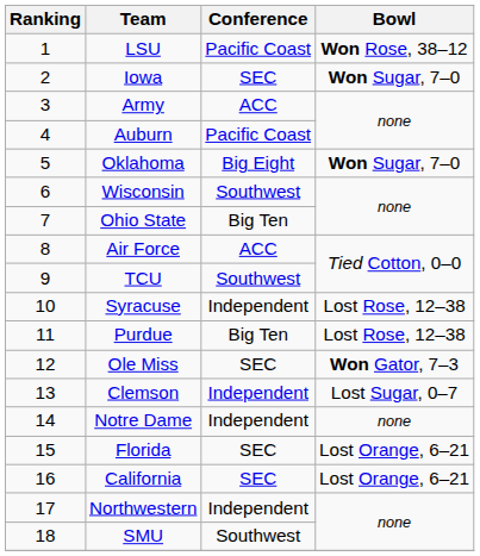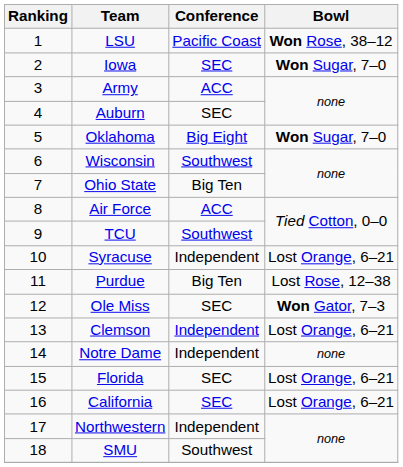 <table class=wikitable style="text-align:center">
 <tr>
 <th>Ranking</th>
 <th>Team</th>
 <th>Conference</th>
 <th>Bowl</th>
 </tr>
 <tr>
 <td>1</td>
 <td><a href='#'>LSU</a></td>
 <td><a href='#'>Pacific Coast</a></td>
 <td><strong>Won</strong> <a href='#'>Rose</a>, 38–12</td>
 </tr>
 <tr>
 <td>2</td>
 <td><a href='#'>Iowa</a></td>
 <td><a href='#'>SEC</a></td>
 <td><strong>Won</strong> <a href='#'>Sugar</a>, 7–0</td>
 </tr>
 <tr>
 <td>3</td>
 <td><a href='#'>Army</a></td>
 <td><a href='#'>ACC</a></td>
 <td rowspan=2><small><em>none</em></small></td>
 </tr>
 <tr>
 <td>4</td>
 <td><a href='#'>Auburn</a></td>
-<td><a href='#'>Pacific Coast</a></td>
+<td>SEC</td>
 </tr>
 <tr>
 <td>5</td>
 <td><a href='#'>Oklahoma</a></td>
 <td><a href='#'>Big Eight</a></td>
 <td><strong>Won</strong> <a href='#'>Sugar</a>, 7–0</td>
 </tr>
 <tr>
 <td>6</td>
 <td><a href='#'>Wisconsin</a></td>
 <td><a href='#'>Southwest</a><br></td>
 <td rowspan=2><small><em>none</em></small></td>
 </tr>
 <tr>
 <td>7</td>
 <td><a href='#'>Ohio State</a></td>
 <td>Big Ten</td>
 </tr>
 <tr>
 <td>8</td>
 <td><a href='#'>Air Force</a></td>
 <td><a href='#'>ACC</a></td>
 <td rowspan=2><em>Tied</em> <a href='#'>Cotton</a>, 0–0</td>
 </tr>
 <tr>
 <td>9</td>
 <td><a href='#'>TCU</a></td>
 <td><a href='#'>Southwest</a><br></td>
 </tr>
 <tr>
 <td>10</td>
 <td><a href='#'>Syracuse</a></td>
 <td>Independent</td>
-<td>Lost <a href='#'>Rose</a>, 12–38</td>
+<td>Lost <a href='#'>Orange</a>, 6–21</td>
 </tr>
 <tr>
 <td>11</td>
 <td><a href='#'>Purdue</a></td>
 <td>Big Ten</td>
 <td>Lost <a href='#'>Rose</a>, 12–38</td>
 </tr>
 <tr>
 <td>12</td>
 <td><a href='#'>Ole Miss</a></td>
 <td>SEC</td>
 <td><strong>Won</strong> <a href='#'>Gator</a>, 7–3</td>
 </tr>
 <tr>
 <td>13</td>
 <td><a href='#'>Clemson</a></td>
 <td><a href='#'>Independent</a></td>
-<td>Lost <a href='#'>Sugar</a>, 0–7</td>
+<td>Lost <a href='#'>Orange</a>, 6–21</td>
 </tr>
 <tr>
 <td>14</td>
 <td><a href='#'>Notre Dame</a></td>
 <td>Independent</td>
 <td><small><em>none</em></small></td>
 </tr>
 <tr>
 <td>15</td>
 <td><a href='#'>Florida</a></td>
 <td>SEC</td>
 <td>Lost <a href='#'>Orange</a>, 6–21</td>
 </tr>
 <tr>
 <td>16</td>
 <td><a href='#'>California</a></td>
 <td><a href='#'>SEC</a></td>
 <td>Lost <a href='#'>Orange</a>, 6–21</td>
 </tr>
 <tr>
 <td>17</td>
 <td><a href='#'>Northwestern</a></td>
 <td>Independent</td>
 <td rowspan=2><small><em>none</em></small></td>
 </tr>
 <tr>
 <td>18</td>
 <td><a href='#'>SMU</a></td>
 <td>Southwest</td>
 </tr>
 <tr>
 </tr>
 </table>
